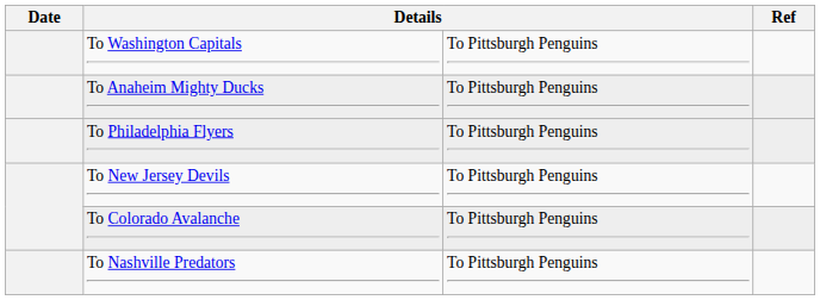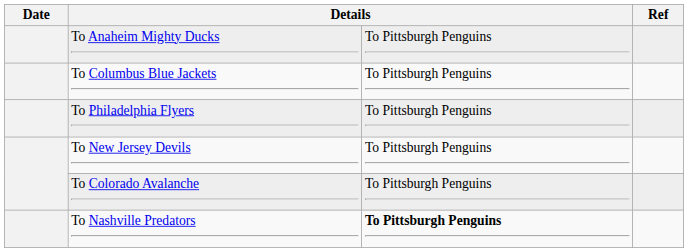 <table class="wikitable plainrowheaders" style="width: 50em;">
 <tr>
 <th scope="col">Date</th>
 <th scope="col" colspan="2">Details</th>
 <th scope="col">Ref</th>
 </tr>
-<tr>
+<tr bgcolor="#eeeeee">
 <th scope="row"></th>
-<td valign="top">To <a href='#'>Washington Capitals</a> <hr> </td>
+<td valign="top">To <a href='#'>Anaheim Mighty Ducks</a> <hr> </td>
 <td valign="top">To Pittsburgh Penguins <hr> </td>
 <td></td>
 </tr>
-<tr bgcolor="#eeeeee">
+<tr>
 <th scope="row"></th>
-<td valign="top">To <a href='#'>Anaheim Mighty Ducks</a> <hr> </td>
+<td valign="top">To <a href='#'>Columbus Blue Jackets</a> <hr> </td>
 <td valign="top">To Pittsburgh Penguins <hr> </td>
 <td></td>
 </tr>
 <tr bgcolor="#eeeeee">
 <th scope="row"></th>
 <td valign="top">To <a href='#'>Philadelphia Flyers</a> <hr> </td>
 <td valign="top">To Pittsburgh Penguins <hr></td>
 <td></td>
 </tr>
 <tr>
 <th scope="row" rowspan=2></th>
 <td valign="top">To <a href='#'>New Jersey Devils</a> <hr> </td>
 <td valign="top">To Pittsburgh Penguins <hr> </td>
 <td></td>
 </tr>
 <tr bgcolor="#eeeeee">
 <td valign="top">To <a href='#'>Colorado Avalanche</a> <hr></td>
 <td valign="top">To Pittsburgh Penguins <hr> </td>
 <td></td>
 </tr>
 <tr>
 <th scope="row"></th>
 <td valign="top">To <a href='#'>Nashville Predators</a> <hr> </td>
-<td valign="top">To Pittsburgh Penguins <hr> </td>
+<td valign="top"><strong>To Pittsburgh Penguins <hr> </strong></td>
 <td></td>
 </tr>
 </table>
